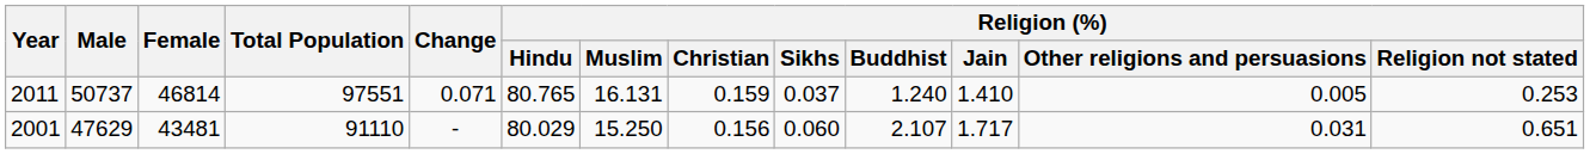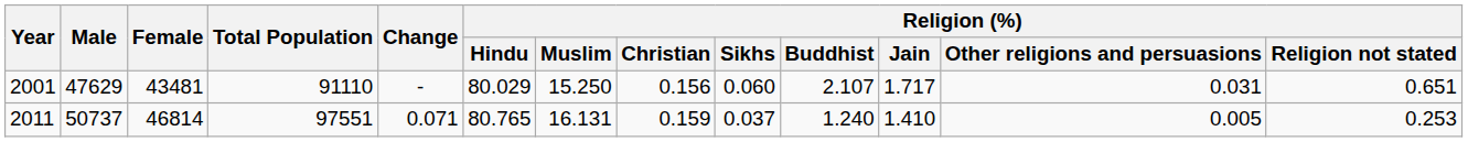 <table class="wikitable">
 <tr>
 <th rowspan="2">Year</th>
 <th rowspan="2">Male</th>
 <th rowspan="2">Female</th>
 <th rowspan="2">Total Population</th>
 <th rowspan="2">Change</th>
 <th colspan="8">Religion (%)</th>
 </tr>
 <tr>
 <th>Hindu</th>
 <th>Muslim</th>
 <th>Christian</th>
 <th>Sikhs</th>
 <th>Buddhist</th>
 <th>Jain</th>
 <th>Other religions and persuasions</th>
 <th>Religion not stated</th>
 </tr>
 <tr>
+<td>2001</td>
+<td style="text-align:right;">47629</td>
+<td style="text-align:right;">43481</td>
+<td style="text-align:right;">91110</td>
+<td style="text-align:center;">-</td>
+<td style="text-align:right;">80.029</td>
+<td style="text-align:right;">15.250</td>
+<td style="text-align:right;">0.156</td>
+<td style="text-align:right;">0.060</td>
+<td style="text-align:right;">2.107</td>
+<td style="text-align:right;">1.717</td>
+<td style="text-align:right;">0.031</td>
+<td style="text-align:right;">0.651</td>
+</tr>
+<tr>
 <td>2011</td>
 <td style="text-align:right;">50737</td>
 <td style="text-align:right;">46814</td>
 <td style="text-align:right;">97551</td>
 <td style="text-align:right;">0.071</td>
 <td style="text-align:right;">80.765</td>
 <td style="text-align:right;">16.131</td>
 <td style="text-align:right;">0.159</td>
 <td style="text-align:right;">0.037</td>
 <td style="text-align:right;">1.240</td>
 <td style="text-align:right;">1.410</td>
 <td style="text-align:right;">0.005</td>
 <td style="text-align:right;">0.253</td>
 </tr>
-<tr>
-<td>2001</td>
-<td style="text-align:right;">47629</td>
-<td style="text-align:right;">43481</td>
-<td style="text-align:right;">91110</td>
-<td style="text-align:center;">-</td>
-<td style="text-align:right;">80.029</td>
-<td style="text-align:right;">15.250</td>
-<td style="text-align:right;">0.156</td>
-<td style="text-align:right;">0.060</td>
-<td style="text-align:right;">2.107</td>
-<td style="text-align:right;">1.717</td>
-<td style="text-align:right;">0.031</td>
-<td style="text-align:right;">0.651</td>
-</tr>
 </table>
